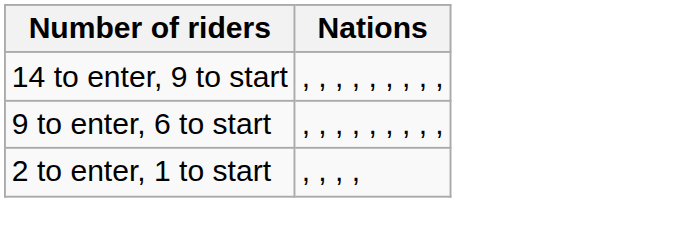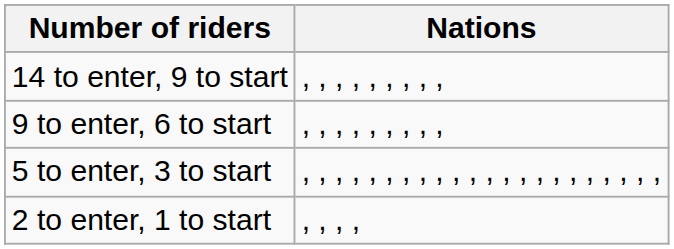 <table class="wikitable">
 <tr>
 <th>Number of riders</th>
 <th>Nations</th>
 </tr>
 <tr>
 <td>14 to enter, 9 to start</td>
 <td>, , , , , , , , , </td>
 </tr>
 <tr>
 <td>9 to enter, 6 to start</td>
 <td>, , , , , , , , , </td>
 </tr>
 <tr>
+<td>5 to enter, 3 to start</td>
+<td>, , , , , , , , , , , , , , , , , , , , , , </td>
+</tr>
+<tr>
 <td>2 to enter, 1 to start</td>
 <td>, , , , </td>
 </tr>
 </table>
